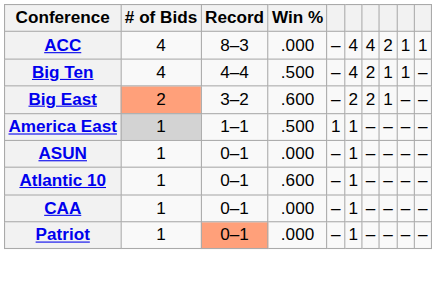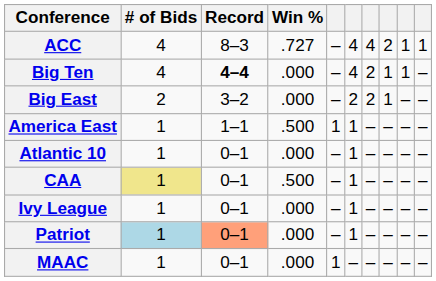 <table class="wikitable sortable plainrowheaders" style="text-align:center">
 <tr>
 <th scope="col">Conference</th>
 <th scope="col"># of Bids</th>
 <th scope="col">Record</th>
 <th scope="col">Win %</th>
 <th scope="col"></th>
 <th scope="col"></th>
 <th scope="col"></th>
 <th scope="col"></th>
 <th scope="col"></th>
 <th scope="col"></th>
 </tr>
 <tr>
 <th scope="row"><a href='#'>ACC</a></th>
 <td>4</td>
 <td>8–3</td>
-<td>.000</td>
+<td>.727</td>
 <td>–</td>
 <td>4</td>
 <td>4</td>
 <td>2</td>
 <td>1</td>
 <td>1</td>
 </tr>
 <tr>
 <th scope="row"><a href='#'>Big Ten</a></th>
 <td>4</td>
-<td>4–4</td>
-<td>.500</td>
+<td><strong>4–4</strong></td>
+<td>.000</td>
 <td>–</td>
 <td>4</td>
 <td>2</td>
 <td>1</td>
 <td>1</td>
 <td>–</td>
 </tr>
 <tr>
 <th scope="row"><a href='#'>Big East</a></th>
-<td style="background: lightsalmon;">2</td>
+<td>2</td>
 <td>3–2</td>
-<td>.600</td>
+<td>.000</td>
 <td>–</td>
 <td>2</td>
 <td>2</td>
 <td>1</td>
 <td>–</td>
 <td>–</td>
 </tr>
 <tr>
 <th scope="row"><a href='#'>America East</a></th>
-<td style="background: lightgrey;">1</td>
+<td>1</td>
 <td>1–1</td>
 <td>.500</td>
 <td>1</td>
 <td>1</td>
 <td>–</td>
 <td>–</td>
 <td>–</td>
 <td>–</td>
 </tr>
 <tr>
-<th scope="row"><a href='#'>ASUN</a></th>
+<th scope="row"><a href='#'>Atlantic 10</a></th>
 <td>1</td>
 <td>0–1</td>
 <td>.000</td>
 <td>–</td>
 <td>1</td>
 <td>–</td>
 <td>–</td>
 <td>–</td>
 <td>–</td>
 </tr>
 <tr>
-<th scope="row"><a href='#'>Atlantic 10</a></th>
-<td>1</td>
+<th scope="row"><a href='#'>CAA</a></th>
+<td style="background: khaki;">1</td>
 <td>0–1</td>
-<td>.600</td>
+<td>.500</td>
 <td>–</td>
 <td>1</td>
 <td>–</td>
 <td>–</td>
 <td>–</td>
 <td>–</td>
 </tr>
 <tr>
-<th scope="row"><a href='#'>CAA</a></th>
+<th scope="row"><a href='#'>Ivy League</a></th>
 <td>1</td>
 <td>0–1</td>
 <td>.000</td>
 <td>–</td>
 <td>1</td>
 <td>–</td>
 <td>–</td>
 <td>–</td>
 <td>–</td>
 </tr>
 <tr>
 <th scope="row"><a href='#'>Patriot</a></th>
-<td>1</td>
+<td style="background: lightblue;">1</td>
 <td style="background: lightsalmon;">0–1</td>
 <td>.000</td>
 <td>–</td>
 <td>1</td>
 <td>–</td>
 <td>–</td>
 <td>–</td>
 <td>–</td>
 </tr>
+<tr>
+<th scope="row"><a href='#'>MAAC</a></th>
+<td>1</td>
+<td>0–1</td>
+<td>.000</td>
+<td>1</td>
+<td>–</td>
+<td>–</td>
+<td>–</td>
+<td>–</td>
+<td>–</td>
+</tr>
 </table>
